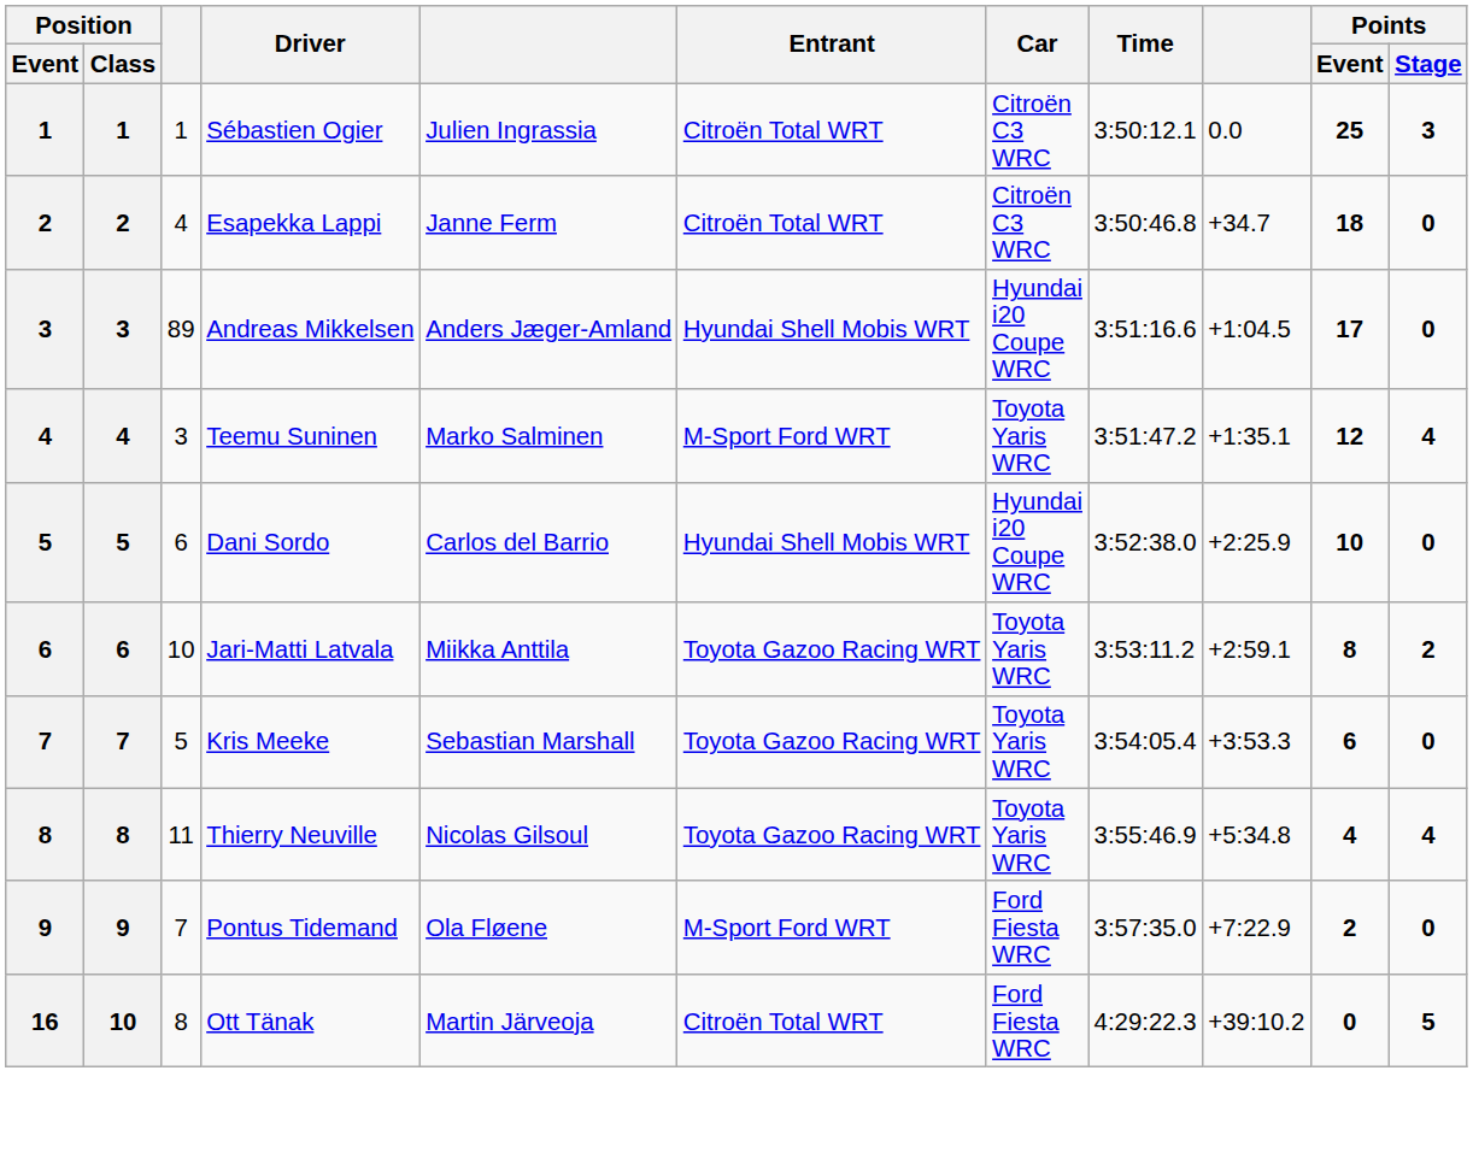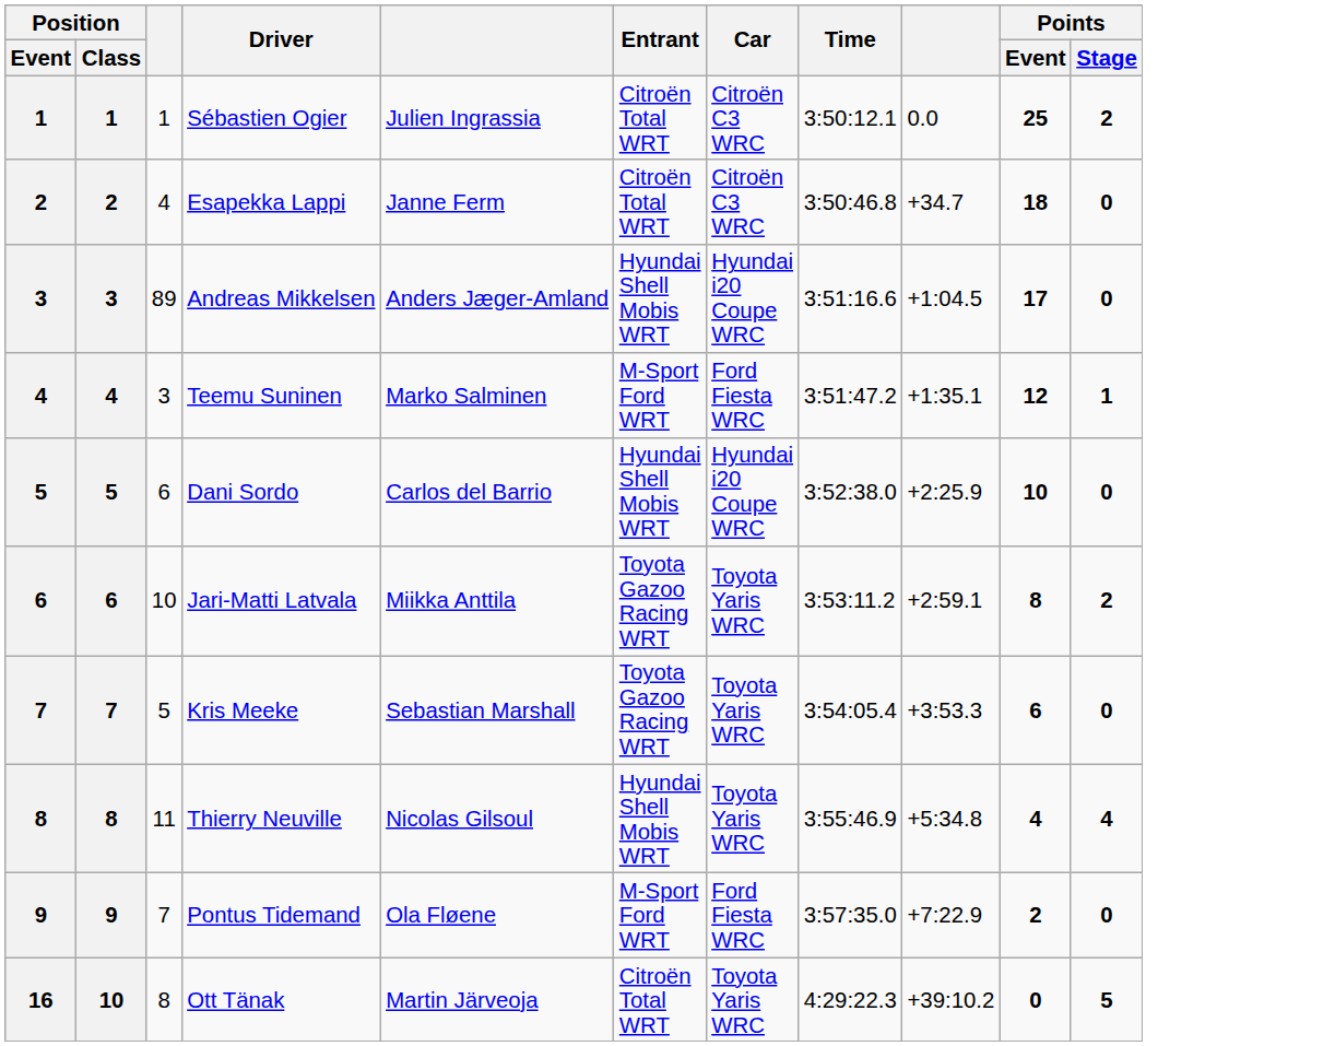 <table class="wikitable" width=85% style="font-size: 85%;">
 <tr>
 <th colspan="2">Position</th>
 <th rowspan="2"></th>
 <th rowspan="2">Driver</th>
 <th rowspan="2"></th>
 <th rowspan="2">Entrant</th>
 <th rowspan="2">Car</th>
 <th rowspan="2">Time</th>
 <th rowspan="2"></th>
 <th colspan="2">Points</th>
 </tr>
 <tr>
 <th>Event</th>
 <th>Class</th>
 <th>Event</th>
 <th><a href='#'>Stage</a></th>
 </tr>
 <tr>
 <th>1</th>
 <th>1</th>
 <td align="center">1</td>
 <td><a href='#'>Sébastien Ogier</a></td>
 <td><a href='#'>Julien Ingrassia</a></td>
 <td><a href='#'>Citroën Total WRT</a></td>
 <td><a href='#'>Citroën C3 WRC</a></td>
 <td>3:50:12.1</td>
 <td>0.0</td>
 <td align="center"><strong>25</strong></td>
-<td align="center"><strong>3</strong></td>
+<td align="center"><strong>2</strong></td>
 </tr>
 <tr>
 <th>2</th>
 <th>2</th>
 <td align="center">4</td>
 <td><a href='#'>Esapekka Lappi</a></td>
 <td><a href='#'>Janne Ferm</a></td>
 <td><a href='#'>Citroën Total WRT</a></td>
 <td><a href='#'>Citroën C3 WRC</a></td>
 <td>3:50:46.8</td>
 <td>+34.7</td>
 <td align="center"><strong>18</strong></td>
 <td align="center"><strong>0</strong></td>
 </tr>
 <tr>
 <th>3</th>
 <th>3</th>
 <td align="center">89</td>
 <td nowrap><a href='#'>Andreas Mikkelsen</a></td>
 <td nowrap><a href='#'>Anders Jæger-Amland</a></td>
 <td><a href='#'>Hyundai Shell Mobis WRT</a></td>
 <td><a href='#'>Hyundai i20 Coupe WRC</a></td>
 <td>3:51:16.6</td>
 <td>+1:04.5</td>
 <td align="center"><strong>17</strong></td>
 <td align="center"><strong>0</strong></td>
 </tr>
 <tr>
 <th>4</th>
 <th>4</th>
 <td align="center">3</td>
 <td><a href='#'>Teemu Suninen</a></td>
 <td><a href='#'>Marko Salminen</a></td>
 <td><a href='#'>M-Sport Ford WRT</a></td>
-<td><a href='#'>Toyota Yaris WRC</a></td>
+<td><a href='#'>Ford Fiesta WRC</a></td>
 <td>3:51:47.2</td>
 <td>+1:35.1</td>
 <td align="center"><strong>12</strong></td>
-<td align="center"><strong>4</strong></td>
+<td align="center"><strong>1</strong></td>
 </tr>
 <tr>
 <th>5</th>
 <th>5</th>
 <td align="center">6</td>
 <td><a href='#'>Dani Sordo</a></td>
 <td><a href='#'>Carlos del Barrio</a></td>
 <td><a href='#'>Hyundai Shell Mobis WRT</a></td>
 <td><a href='#'>Hyundai i20 Coupe WRC</a></td>
 <td>3:52:38.0</td>
 <td>+2:25.9</td>
 <td align="center"><strong>10</strong></td>
 <td align="center"><strong>0</strong></td>
 </tr>
 <tr>
 <th>6</th>
 <th>6</th>
 <td align="center">10</td>
 <td><a href='#'>Jari-Matti Latvala</a></td>
 <td><a href='#'>Miikka Anttila</a></td>
 <td><a href='#'>Toyota Gazoo Racing WRT</a></td>
 <td><a href='#'>Toyota Yaris WRC</a></td>
 <td>3:53:11.2</td>
 <td>+2:59.1</td>
 <td align="center"><strong>8</strong></td>
 <td align="center"><strong>2</strong></td>
 </tr>
 <tr>
 <th>7</th>
 <th>7</th>
 <td align="center">5</td>
 <td><a href='#'>Kris Meeke</a></td>
 <td><a href='#'>Sebastian Marshall</a></td>
 <td><a href='#'>Toyota Gazoo Racing WRT</a></td>
 <td><a href='#'>Toyota Yaris WRC</a></td>
 <td>3:54:05.4</td>
 <td>+3:53.3</td>
 <td align="center"><strong>6</strong></td>
 <td align="center"><strong>0</strong></td>
 </tr>
 <tr>
 <th>8</th>
 <th>8</th>
 <td align="center">11</td>
 <td><a href='#'>Thierry Neuville</a></td>
 <td><a href='#'>Nicolas Gilsoul</a></td>
-<td nowrap><a href='#'>Toyota Gazoo Racing WRT</a></td>
+<td><a href='#'>Hyundai Shell Mobis WRT</a></td>
 <td><a href='#'>Toyota Yaris WRC</a></td>
 <td>3:55:46.9</td>
 <td>+5:34.8</td>
 <td align="center"><strong>4</strong></td>
 <td align="center"><strong>4</strong></td>
 </tr>
 <tr>
 <th>9</th>
 <th>9</th>
 <td align="center">7</td>
 <td><a href='#'>Pontus Tidemand</a></td>
 <td><a href='#'>Ola Fløene</a></td>
 <td><a href='#'>M-Sport Ford WRT</a></td>
 <td><a href='#'>Ford Fiesta WRC</a></td>
 <td>3:57:35.0</td>
 <td>+7:22.9</td>
 <td align="center"><strong>2</strong></td>
 <td align="center"><strong>0</strong></td>
 </tr>
 <tr>
 <th>16</th>
 <th>10</th>
 <td align="center">8</td>
 <td><a href='#'>Ott Tänak</a></td>
 <td><a href='#'>Martin Järveoja</a></td>
 <td><a href='#'>Citroën Total WRT</a></td>
-<td><a href='#'>Ford Fiesta WRC</a></td>
+<td><a href='#'>Toyota Yaris WRC</a></td>
 <td>4:29:22.3</td>
 <td>+39:10.2</td>
 <td align="center"><strong>0</strong></td>
 <td align="center"><strong>5</strong></td>
 </tr>
 </table>
